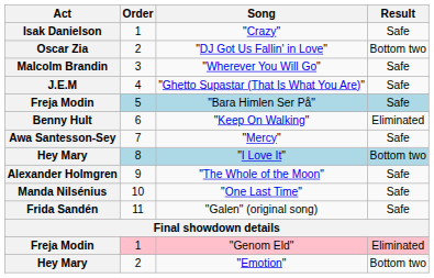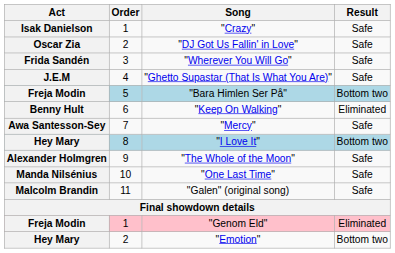 <table class="wikitable plainrowheaders" style="text-align:center;">
 <tr>
 <th scope="col">Act</th>
 <th scope="col">Order</th>
 <th scope="col">Song</th>
 <th scope="col">Result</th>
 </tr>
 <tr>
 <th scope="row">Isak Danielson</th>
 <td>1</td>
 <td>"<a href='#'>Crazy</a>"</td>
 <td>Safe</td>
 </tr>
 <tr>
 <th scope="row">Oscar Zia</th>
 <td>2</td>
 <td>"<a href='#'>DJ Got Us Fallin' in Love</a>"</td>
-<td>Bottom two</td>
+<td>Safe</td>
 </tr>
 <tr>
-<th scope="row">Malcolm Brandin</th>
+<th scope="row">Frida Sandén</th>
 <td>3</td>
 <td>"<a href='#'>Wherever You Will Go</a>"</td>
 <td>Safe</td>
 </tr>
 <tr>
 <th scope="row">J.E.M</th>
 <td>4</td>
 <td>"<a href='#'>Ghetto Supastar (That Is What You Are)</a>"</td>
 <td>Safe</td>
 </tr>
 <tr bgcolor="lightblue">
 <th scope="row">Freja Modin</th>
 <td>5</td>
 <td>"Bara Himlen Ser På"</td>
-<td>Safe</td>
+<td>Bottom two</td>
 </tr>
 <tr>
 <th scope="row">Benny Hult</th>
 <td>6</td>
 <td>"<a href='#'>Keep On Walking</a>"</td>
 <td>Eliminated</td>
 </tr>
 <tr>
 <th scope="row">Awa Santesson-Sey</th>
 <td>7</td>
 <td>"<a href='#'>Mercy</a>"</td>
 <td>Safe</td>
 </tr>
 <tr bgcolor="lightblue">
 <th scope="row">Hey Mary</th>
 <td>8</td>
 <td>"<a href='#'>I Love It</a>"</td>
 <td>Bottom two</td>
 </tr>
 <tr>
 <th scope="row">Alexander Holmgren</th>
 <td>9</td>
 <td>"<a href='#'>The Whole of the Moon</a>"</td>
 <td>Safe</td>
 </tr>
 <tr>
 <th scope="row">Manda Nilsénius</th>
 <td>10</td>
 <td>"<a href='#'>One Last Time</a>"</td>
 <td>Safe</td>
 </tr>
 <tr>
-<th scope="row">Frida Sandén</th>
+<th scope="row">Malcolm Brandin</th>
 <td>11</td>
 <td>"Galen" (original song)</td>
 <td>Safe</td>
 </tr>
 <tr>
 <th colspan="4">Final showdown details</th>
 </tr>
 <tr style="background:pink;">
 <th scope="row">Freja Modin</th>
 <td>1</td>
 <td>"Genom Eld"</td>
 <td>Eliminated</td>
 </tr>
 <tr>
 <th scope="row">Hey Mary</th>
 <td>2</td>
 <td>"<a href='#'>Emotion</a>"</td>
 <td>Bottom two</td>
 </tr>
 </table>
